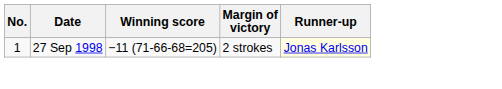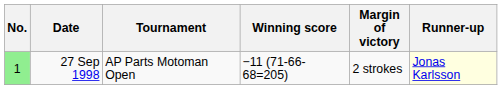 <table class="wikitable" style="font-size:95%;">
 <tr>
 <th>No.</th>
 <th>Date</th>
+<th>Tournament</th>
 <th>Winning score</th>
 <th>Margin of<br>victory</th>
 <th>Runner-up</th>
 </tr>
 <tr>
-<td align=center>1</td>
+<td align=center style="background: lightgreen;">1</td>
 <td align=right>27 Sep <a href='#'>1998</a></td>
+<td>AP Parts Motoman Open</td>
 <td>−11 (71-66-68=205)</td>
 <td>2 strokes</td>
 <td style="background: lightyellow;"> <a href='#'>Jonas Karlsson</a></td>
 </tr>
 </table>
